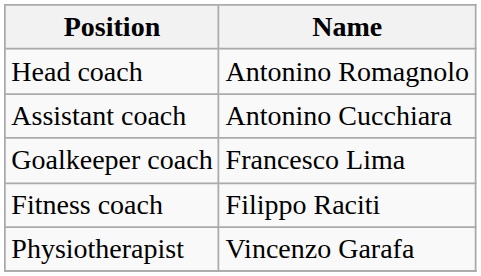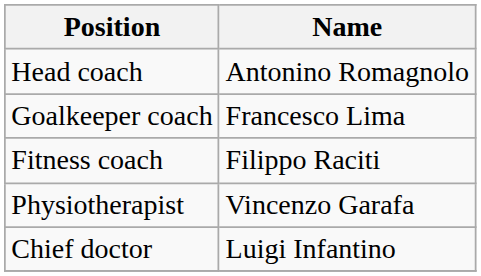 <table class="wikitable">
 <tr>
 <th>Position</th>
 <th>Name</th>
 </tr>
 <tr>
 <td>Head coach</td>
 <td> Antonino Romagnolo</td>
-</tr>
-<tr>
-<td>Assistant coach</td>
-<td> Antonino Cucchiara</td>
 </tr>
 <tr>
 <td>Goalkeeper coach</td>
 <td> Francesco Lima</td>
 </tr>
 <tr>
 <td>Fitness coach</td>
 <td> Filippo Raciti</td>
 </tr>
 <tr>
 <td>Physiotherapist</td>
 <td> Vincenzo Garafa</td>
 </tr>
 <tr>
+<td>Chief doctor</td>
+<td> Luigi Infantino</td>
+</tr>
+<tr>
 </tr>
 </table>
